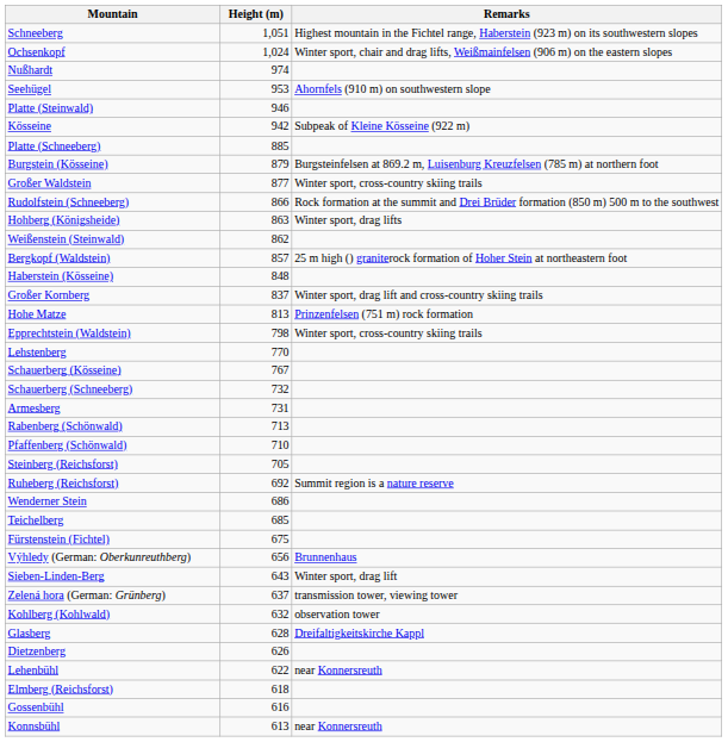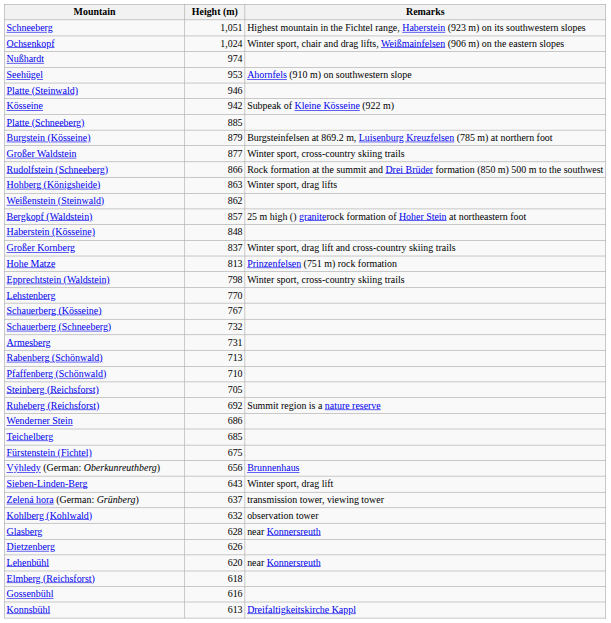 <table class="wikitable sortable">
 <tr>
 <th style="width:30%">Mountain</th>
 <th style="width:10%">Height (m)</th>
 <th class="unsortable">Remarks</th>
 </tr>
 <tr>
 <td><a href='#'>Schneeberg</a></td>
 <td style="text-align:right;">1,051</td>
 <td>Highest mountain in the Fichtel range, <a href='#'>Haberstein</a> (923 m) on its southwestern slopes</td>
 </tr>
 <tr>
 <td><a href='#'>Ochsenkopf</a></td>
 <td style="text-align:right;">1,024</td>
 <td>Winter sport, chair and drag lifts, <a href='#'>Weißmainfelsen</a> (906 m) on the eastern slopes</td>
 </tr>
 <tr>
 <td><a href='#'>Nußhardt</a></td>
 <td style="text-align:right;">974</td>
 <td></td>
 </tr>
 <tr>
 <td><a href='#'>Seehügel</a></td>
 <td style="text-align:right;">953</td>
 <td><a href='#'>Ahornfels</a> (910 m) on southwestern slope</td>
 </tr>
 <tr>
 <td><a href='#'>Platte (Steinwald)</a></td>
 <td style="text-align:right;">946</td>
 <td></td>
 </tr>
 <tr>
 <td><a href='#'>Kösseine</a></td>
 <td style="text-align:right;">942</td>
 <td>Subpeak of <a href='#'>Kleine Kösseine</a> (922 m)</td>
 </tr>
 <tr>
 <td><a href='#'>Platte (Schneeberg)</a></td>
 <td style="text-align:right;">885</td>
 <td></td>
 </tr>
 <tr>
 <td><a href='#'>Burgstein (Kösseine)</a></td>
 <td style="text-align:right;">879</td>
 <td>Burgsteinfelsen at 869.2 m, <a href='#'>Luisenburg Kreuzfelsen</a> (785 m) at northern foot</td>
 </tr>
 <tr>
 <td><a href='#'>Großer Waldstein</a></td>
 <td style="text-align:right;">877</td>
 <td>Winter sport, cross-country skiing trails</td>
 </tr>
 <tr>
 <td><a href='#'>Rudolfstein (Schneeberg)</a></td>
 <td style="text-align:right;">866</td>
 <td>Rock formation at the summit and <a href='#'>Drei Brüder</a> formation (850 m) 500 m to the southwest</td>
 </tr>
 <tr>
 <td><a href='#'>Hohberg (Königsheide)</a></td>
 <td style="text-align:right;">863</td>
 <td>Winter sport, drag lifts</td>
 </tr>
 <tr>
 <td><a href='#'>Weißenstein (Steinwald)</a></td>
 <td style="text-align:right;">862</td>
 <td></td>
 </tr>
 <tr>
 <td><a href='#'>Bergkopf (Waldstein)</a></td>
 <td style="text-align:right;">857</td>
 <td>25 m high () <a href='#'>granite</a>rock formation of <a href='#'>Hoher Stein</a> at northeastern foot</td>
 </tr>
 <tr>
 <td><a href='#'>Haberstein (Kösseine)</a></td>
 <td style="text-align:right;">848</td>
 <td></td>
 </tr>
 <tr>
 <td><a href='#'>Großer Kornberg</a></td>
 <td style="text-align:right;">837</td>
 <td>Winter sport, drag lift and cross-country skiing trails</td>
 </tr>
 <tr>
 <td><a href='#'>Hohe Matze</a></td>
 <td style="text-align:right;">813</td>
 <td><a href='#'>Prinzenfelsen</a> (751 m) rock formation</td>
 </tr>
 <tr>
 <td><a href='#'>Epprechtstein (Waldstein)</a></td>
 <td style="text-align:right;">798</td>
 <td>Winter sport, cross-country skiing trails</td>
 </tr>
 <tr>
 <td><a href='#'>Lehstenberg</a></td>
 <td style="text-align:right;">770</td>
 <td></td>
 </tr>
 <tr>
 <td><a href='#'>Schauerberg (Kösseine)</a></td>
 <td style="text-align:right;">767</td>
 <td></td>
 </tr>
 <tr>
 <td><a href='#'>Schauerberg (Schneeberg)</a></td>
 <td style="text-align:right;">732</td>
 <td></td>
 </tr>
 <tr>
 <td><a href='#'>Armesberg</a></td>
 <td style="text-align:right;">731</td>
 <td></td>
 </tr>
 <tr>
 <td><a href='#'>Rabenberg (Schönwald)</a></td>
 <td style="text-align:right;">713</td>
 <td></td>
 </tr>
 <tr>
 <td><a href='#'>Pfaffenberg (Schönwald)</a></td>
 <td style="text-align:right;">710</td>
 <td></td>
 </tr>
 <tr>
 <td><a href='#'>Steinberg (Reichsforst)</a></td>
 <td style="text-align:right;">705</td>
 <td></td>
 </tr>
 <tr>
 <td><a href='#'>Ruheberg (Reichsforst)</a></td>
 <td style="text-align:right;">692</td>
 <td>Summit region is a <a href='#'>nature reserve</a></td>
 </tr>
 <tr>
 <td><a href='#'>Wenderner Stein</a></td>
 <td style="text-align:right;">686</td>
 <td></td>
 </tr>
 <tr>
 <td><a href='#'>Teichelberg</a></td>
 <td style="text-align:right;">685</td>
 <td></td>
 </tr>
 <tr>
 <td><a href='#'>Fürstenstein (Fichtel)</a></td>
 <td style="text-align:right;">675</td>
 <td></td>
 </tr>
 <tr>
 <td><a href='#'>Výhledy</a> (German: <em>Oberkunreuthberg</em>)</td>
 <td style="text-align:right;">656</td>
 <td><a href='#'>Brunnenhaus</a></td>
 </tr>
 <tr>
 <td><a href='#'>Sieben-Linden-Berg</a></td>
 <td style="text-align:right;">643</td>
 <td>Winter sport, drag lift</td>
 </tr>
 <tr>
 <td><a href='#'>Zelená hora</a> (German: <em>Grünberg</em>)</td>
 <td style="text-align:right;">637</td>
 <td>transmission tower, viewing tower</td>
 </tr>
 <tr>
 <td><a href='#'>Kohlberg (Kohlwald)</a></td>
 <td style="text-align:right;">632</td>
 <td>observation tower</td>
 </tr>
 <tr>
 <td><a href='#'>Glasberg</a></td>
 <td style="text-align:right;">628</td>
-<td><a href='#'>Dreifaltigkeitskirche Kappl</a></td>
+<td>near <a href='#'>Konnersreuth</a></td>
 </tr>
 <tr>
 <td><a href='#'>Dietzenberg</a></td>
 <td style="text-align:right;">626</td>
 <td></td>
 </tr>
 <tr>
 <td><a href='#'>Lehenbühl</a></td>
-<td style="text-align:right;">622</td>
+<td style="text-align:right;">620</td>
 <td>near <a href='#'>Konnersreuth</a></td>
 </tr>
 <tr>
 <td><a href='#'>Elmberg (Reichsforst)</a></td>
 <td style="text-align:right;">618</td>
 <td></td>
 </tr>
 <tr>
 <td><a href='#'>Gossenbühl</a></td>
 <td style="text-align:right;">616</td>
 <td></td>
 </tr>
 <tr>
 <td><a href='#'>Konnsbühl</a></td>
 <td style="text-align:right;">613</td>
-<td>near <a href='#'>Konnersreuth</a></td>
+<td><a href='#'>Dreifaltigkeitskirche Kappl</a></td>
 </tr>
 </table>
